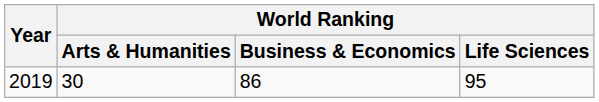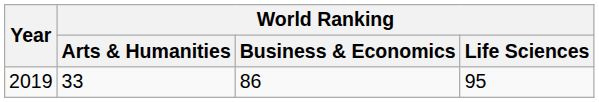 <table class=wikitable>
 <tr>
 <th rowspan=2>Year</th>
 <th colspan="4">World Ranking</th>
 </tr>
 <tr>
 <th>Arts & Humanities</th>
 <th>Business & Economics</th>
 <th>Life Sciences</th>
 </tr>
 <tr>
 <td>2019</td>
-<td>30</td>
+<td>33</td>
 <td>86</td>
 <td>95</td>
 </tr>
 </table>
